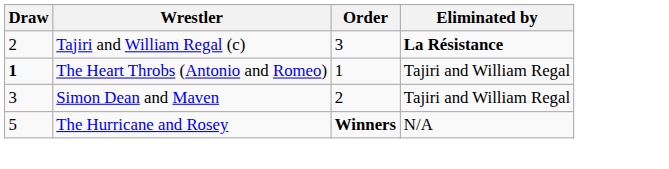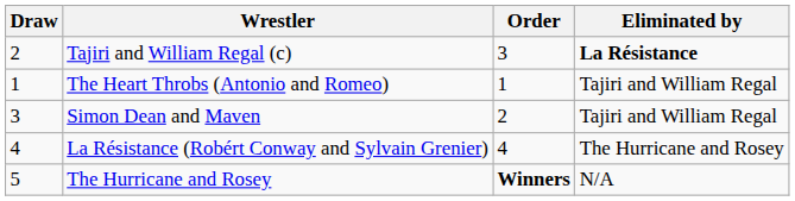 <table class="wikitable" border="1">
 <tr>
 <th>Draw</th>
 <th>Wrestler</th>
 <th>Order</th>
 <th>Eliminated by</th>
 </tr>
 <tr>
 <td>2</td>
 <td><a href='#'>Tajiri</a> and <a href='#'>William Regal</a> (c)</td>
 <td>3</td>
 <td><strong>La Résistance</strong></td>
 </tr>
 <tr>
-<td><strong>1</strong></td>
+<td>1</td>
 <td><a href='#'>The Heart Throbs</a> (<a href='#'>Antonio</a> and <a href='#'>Romeo</a>)</td>
 <td>1</td>
 <td>Tajiri and William Regal</td>
 </tr>
 <tr>
 <td>3</td>
 <td><a href='#'>Simon Dean</a> and <a href='#'>Maven</a></td>
 <td>2</td>
 <td>Tajiri and William Regal</td>
 </tr>
 <tr>
+<td>4</td>
+<td><a href='#'>La Résistance</a> (<a href='#'>Robért Conway</a> and <a href='#'>Sylvain Grenier</a>)</td>
+<td>4</td>
+<td>The Hurricane and Rosey</td>
+</tr>
+<tr>
 <td>5</td>
 <td><a href='#'>The Hurricane and Rosey</a></td>
 <td><strong>Winners</strong></td>
 <td>N/A</td>
 </tr>
 </table>
